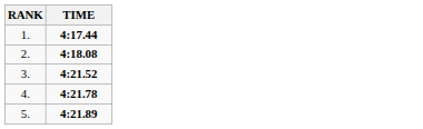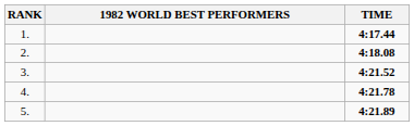 <table class="wikitable" style="border-collapse: collapse; font-size: 90%;">
 <tr>
 <th>RANK</th>
+<th align="center" style="width: 25em">1982 WORLD BEST PERFORMERS</th>
 <th align="center" style="width: 5em">TIME</th>
 </tr>
 <tr>
 <td align="center">1.</td>
+<td></td>
 <td align="center"><strong>4:17.44</strong></td>
 </tr>
 <tr>
 <td align="center">2.</td>
+<td></td>
 <td align="center"><strong>4:18.08</strong></td>
 </tr>
 <tr>
 <td align="center">3.</td>
+<td></td>
 <td align="center"><strong>4:21.52</strong></td>
 </tr>
 <tr>
 <td align="center">4.</td>
+<td></td>
 <td align="center"><strong>4:21.78</strong></td>
 </tr>
 <tr>
 <td align="center">5.</td>
+<td></td>
 <td align="center"><strong>4:21.89</strong></td>
 </tr>
 </table>
